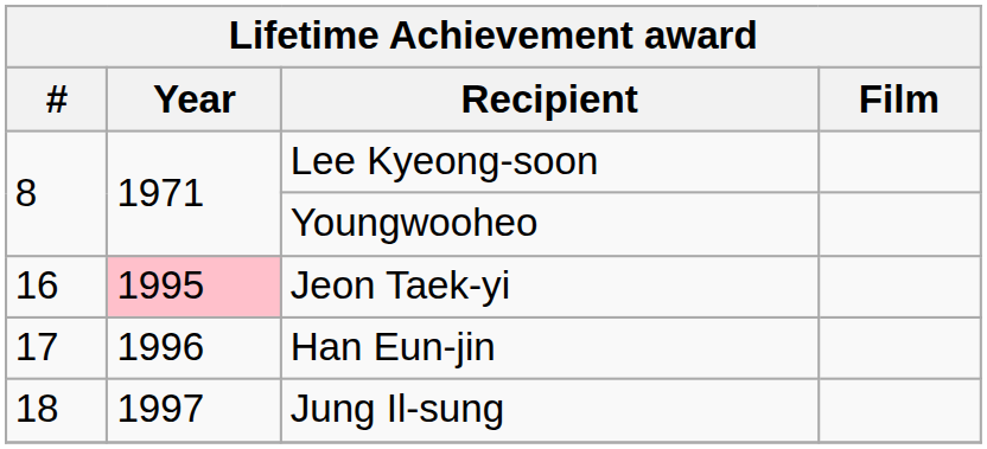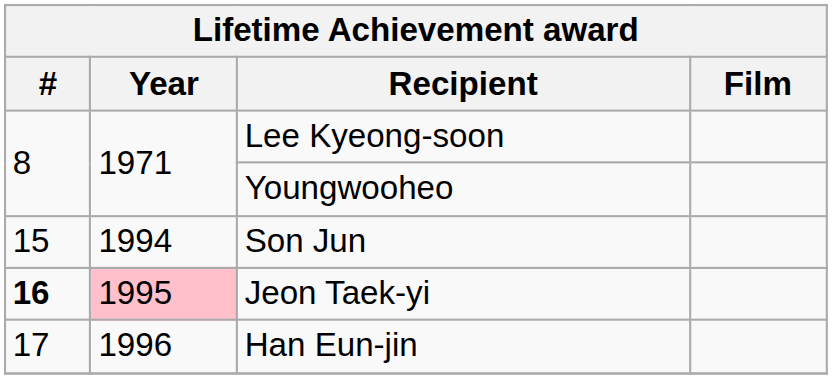 <table class="wikitable collapsible collapsed" style="width:45%">
 <tr>
 <th colspan="4">Lifetime Achievement award</th>
 </tr>
 <tr>
 <th>#</th>
 <th>Year</th>
 <th>Recipient</th>
 <th>Film</th>
 </tr>
 <tr>
 <td rowspan=2>8</td>
 <td rowspan=2>1971</td>
 <td>Lee Kyeong-soon</td>
 <td></td>
 </tr>
 <tr>
 <td>Youngwooheo</td>
 <td></td>
 </tr>
 <tr>
-<td>16</td>
+<td>15</td>
+<td>1994</td>
+<td>Son Jun</td>
+<td></td>
+</tr>
+<tr>
+<td><strong>16</strong></td>
 <td style="background: pink;">1995</td>
 <td>Jeon Taek-yi</td>
 <td></td>
 </tr>
 <tr>
 <td>17</td>
 <td>1996</td>
 <td>Han Eun-jin</td>
 <td></td>
 </tr>
 <tr>
-<td>18</td>
-<td>1997</td>
-<td>Jung Il-sung</td>
-<td></td>
-</tr>
-<tr>
 </tr>
 </table>
